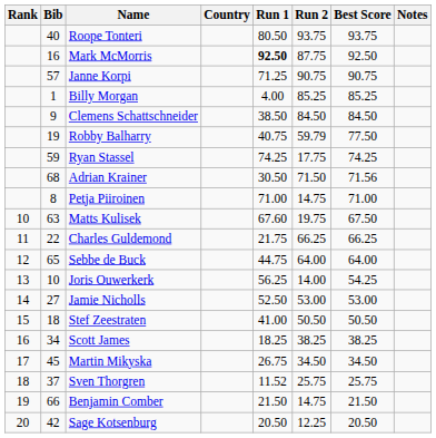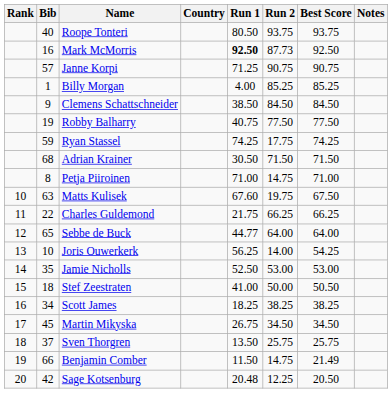 <table class="wikitable sortable" style="text-align:center">
 <tr>
 <th>Rank</th>
 <th>Bib</th>
 <th>Name</th>
 <th>Country</th>
 <th>Run 1</th>
 <th>Run 2</th>
 <th>Best Score</th>
 <th>Notes</th>
 </tr>
 <tr>
 <td></td>
 <td>40</td>
 <td align=left><a href='#'>Roope Tonteri</a></td>
 <td align=left></td>
 <td>80.50</td>
 <td>93.75</td>
 <td>93.75</td>
 <td></td>
 </tr>
 <tr>
 <td></td>
 <td>16</td>
 <td align=left><a href='#'>Mark McMorris</a></td>
 <td align=left></td>
 <td><strong>92.50</strong></td>
-<td>87.75</td>
+<td>87.73</td>
 <td>92.50</td>
 <td></td>
 </tr>
 <tr>
 <td></td>
 <td>57</td>
 <td align=left><a href='#'>Janne Korpi</a></td>
 <td align=left></td>
 <td>71.25</td>
 <td>90.75</td>
 <td>90.75</td>
 <td></td>
 </tr>
 <tr>
 <td></td>
 <td>1</td>
 <td align=left><a href='#'>Billy Morgan</a></td>
 <td align=left></td>
 <td>4.00</td>
 <td>85.25</td>
 <td>85.25</td>
 <td></td>
 </tr>
 <tr>
 <td></td>
 <td>9</td>
 <td align=left><a href='#'>Clemens Schattschneider</a></td>
 <td align=left></td>
 <td>38.50</td>
 <td>84.50</td>
 <td>84.50</td>
 <td></td>
 </tr>
 <tr>
 <td></td>
 <td>19</td>
 <td align=left><a href='#'>Robby Balharry</a></td>
 <td align=left></td>
 <td>40.75</td>
-<td>59.79</td>
+<td>77.50</td>
 <td>77.50</td>
 <td></td>
 </tr>
 <tr>
 <td></td>
 <td>59</td>
 <td align=left><a href='#'>Ryan Stassel</a></td>
 <td align=left></td>
 <td>74.25</td>
 <td>17.75</td>
 <td>74.25</td>
 <td></td>
 </tr>
 <tr>
 <td></td>
 <td>68</td>
 <td align=left><a href='#'>Adrian Krainer</a></td>
 <td align=left></td>
 <td>30.50</td>
 <td>71.50</td>
-<td>71.56</td>
+<td>71.50</td>
 <td></td>
 </tr>
 <tr>
 <td></td>
 <td>8</td>
 <td align=left><a href='#'>Petja Piiroinen</a></td>
 <td align=left></td>
 <td>71.00</td>
 <td>14.75</td>
 <td>71.00</td>
 <td></td>
 </tr>
 <tr>
 <td>10</td>
 <td>63</td>
 <td align=left><a href='#'>Matts Kulisek</a></td>
 <td align=left></td>
 <td>67.60</td>
 <td>19.75</td>
 <td>67.50</td>
 <td></td>
 </tr>
 <tr>
 <td>11</td>
 <td>22</td>
 <td align=left><a href='#'>Charles Guldemond</a></td>
 <td align=left></td>
 <td>21.75</td>
 <td>66.25</td>
 <td>66.25</td>
 <td></td>
 </tr>
 <tr>
 <td>12</td>
 <td>65</td>
 <td align=left><a href='#'>Sebbe de Buck</a></td>
 <td align=left></td>
-<td>44.75</td>
+<td>44.77</td>
 <td>64.00</td>
 <td>64.00</td>
 <td></td>
 </tr>
 <tr>
 <td>13</td>
 <td>10</td>
 <td align=left><a href='#'>Joris Ouwerkerk</a></td>
 <td align=left></td>
 <td>56.25</td>
 <td>14.00</td>
 <td>54.25</td>
 <td></td>
 </tr>
 <tr>
 <td>14</td>
-<td>27</td>
+<td>35</td>
 <td align=left><a href='#'>Jamie Nicholls</a></td>
 <td align=left></td>
 <td>52.50</td>
 <td>53.00</td>
 <td>53.00</td>
 <td></td>
 </tr>
 <tr>
 <td>15</td>
 <td>18</td>
 <td align=left><a href='#'>Stef Zeestraten</a></td>
 <td align=left></td>
 <td>41.00</td>
-<td>50.50</td>
+<td>50.00</td>
 <td>50.50</td>
 <td></td>
 </tr>
 <tr>
 <td>16</td>
 <td>34</td>
 <td align=left><a href='#'>Scott James</a></td>
 <td align=left></td>
 <td>18.25</td>
 <td>38.25</td>
 <td>38.25</td>
 <td></td>
 </tr>
 <tr>
 <td>17</td>
 <td>45</td>
 <td align=left><a href='#'>Martin Mikyska</a></td>
 <td align=left></td>
 <td>26.75</td>
 <td>34.50</td>
 <td>34.50</td>
 <td></td>
 </tr>
 <tr>
 <td>18</td>
 <td>37</td>
 <td align=left><a href='#'>Sven Thorgren</a></td>
 <td align=left></td>
-<td>11.52</td>
+<td>13.50</td>
 <td>25.75</td>
 <td>25.75</td>
 <td></td>
 </tr>
 <tr>
 <td>19</td>
 <td>66</td>
 <td align=left><a href='#'>Benjamin Comber</a></td>
 <td align=left></td>
-<td>21.50</td>
+<td>11.50</td>
 <td>14.75</td>
-<td>21.50</td>
+<td>21.49</td>
 <td></td>
 </tr>
 <tr>
 <td>20</td>
 <td>42</td>
 <td align=left><a href='#'>Sage Kotsenburg</a></td>
 <td align=left></td>
-<td>20.50</td>
+<td>20.48</td>
 <td>12.25</td>
 <td>20.50</td>
 <td></td>
 </tr>
 </table>
